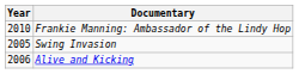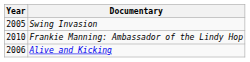 <table class="wikitable">
 <tr>
 <th>Year</th>
 <th>Documentary</th>
 </tr>
 <tr>
+<td>2005</td>
+<td><em>Swing Invasion </em></td>
+</tr>
+<tr>
 <td>2010</td>
 <td><em>Frankie Manning: Ambassador of the Lindy Hop </em></td>
-</tr>
-<tr>
-<td>2005</td>
-<td><em>Swing Invasion </em></td>
 </tr>
 <tr>
 <td>2006</td>
 <td><em><a href='#'>Alive and Kicking</a></em></td>
 </tr>
 </table>
